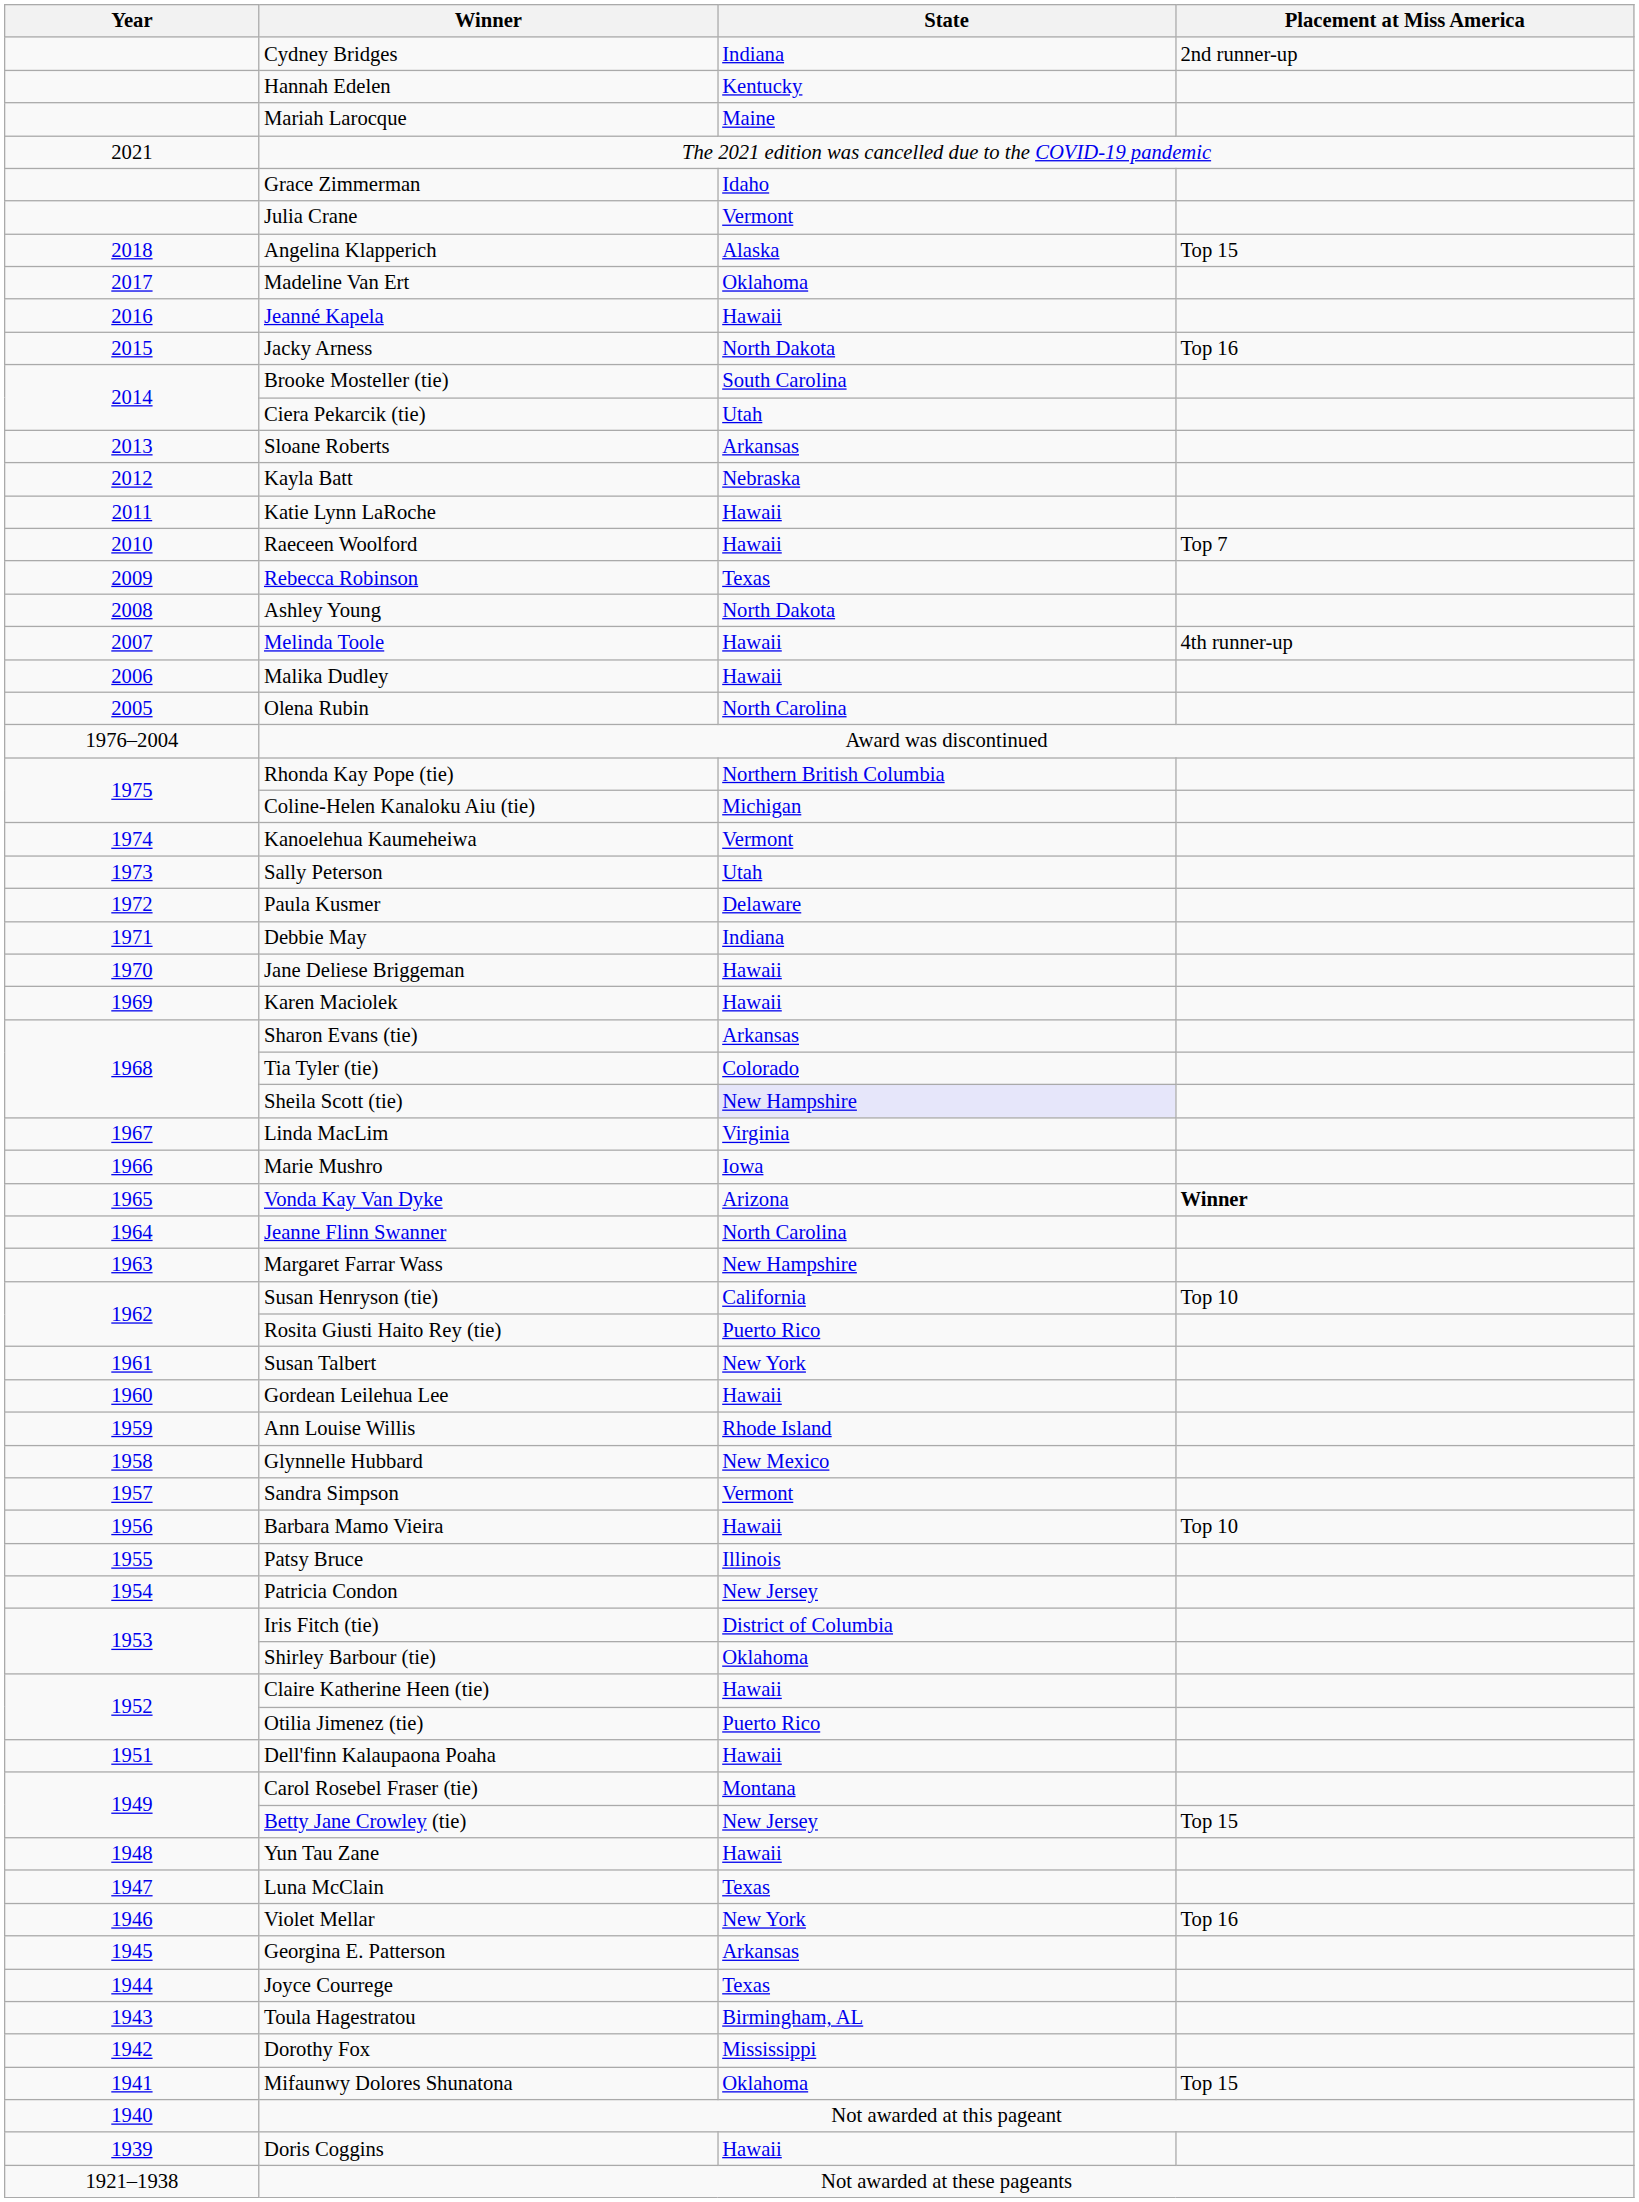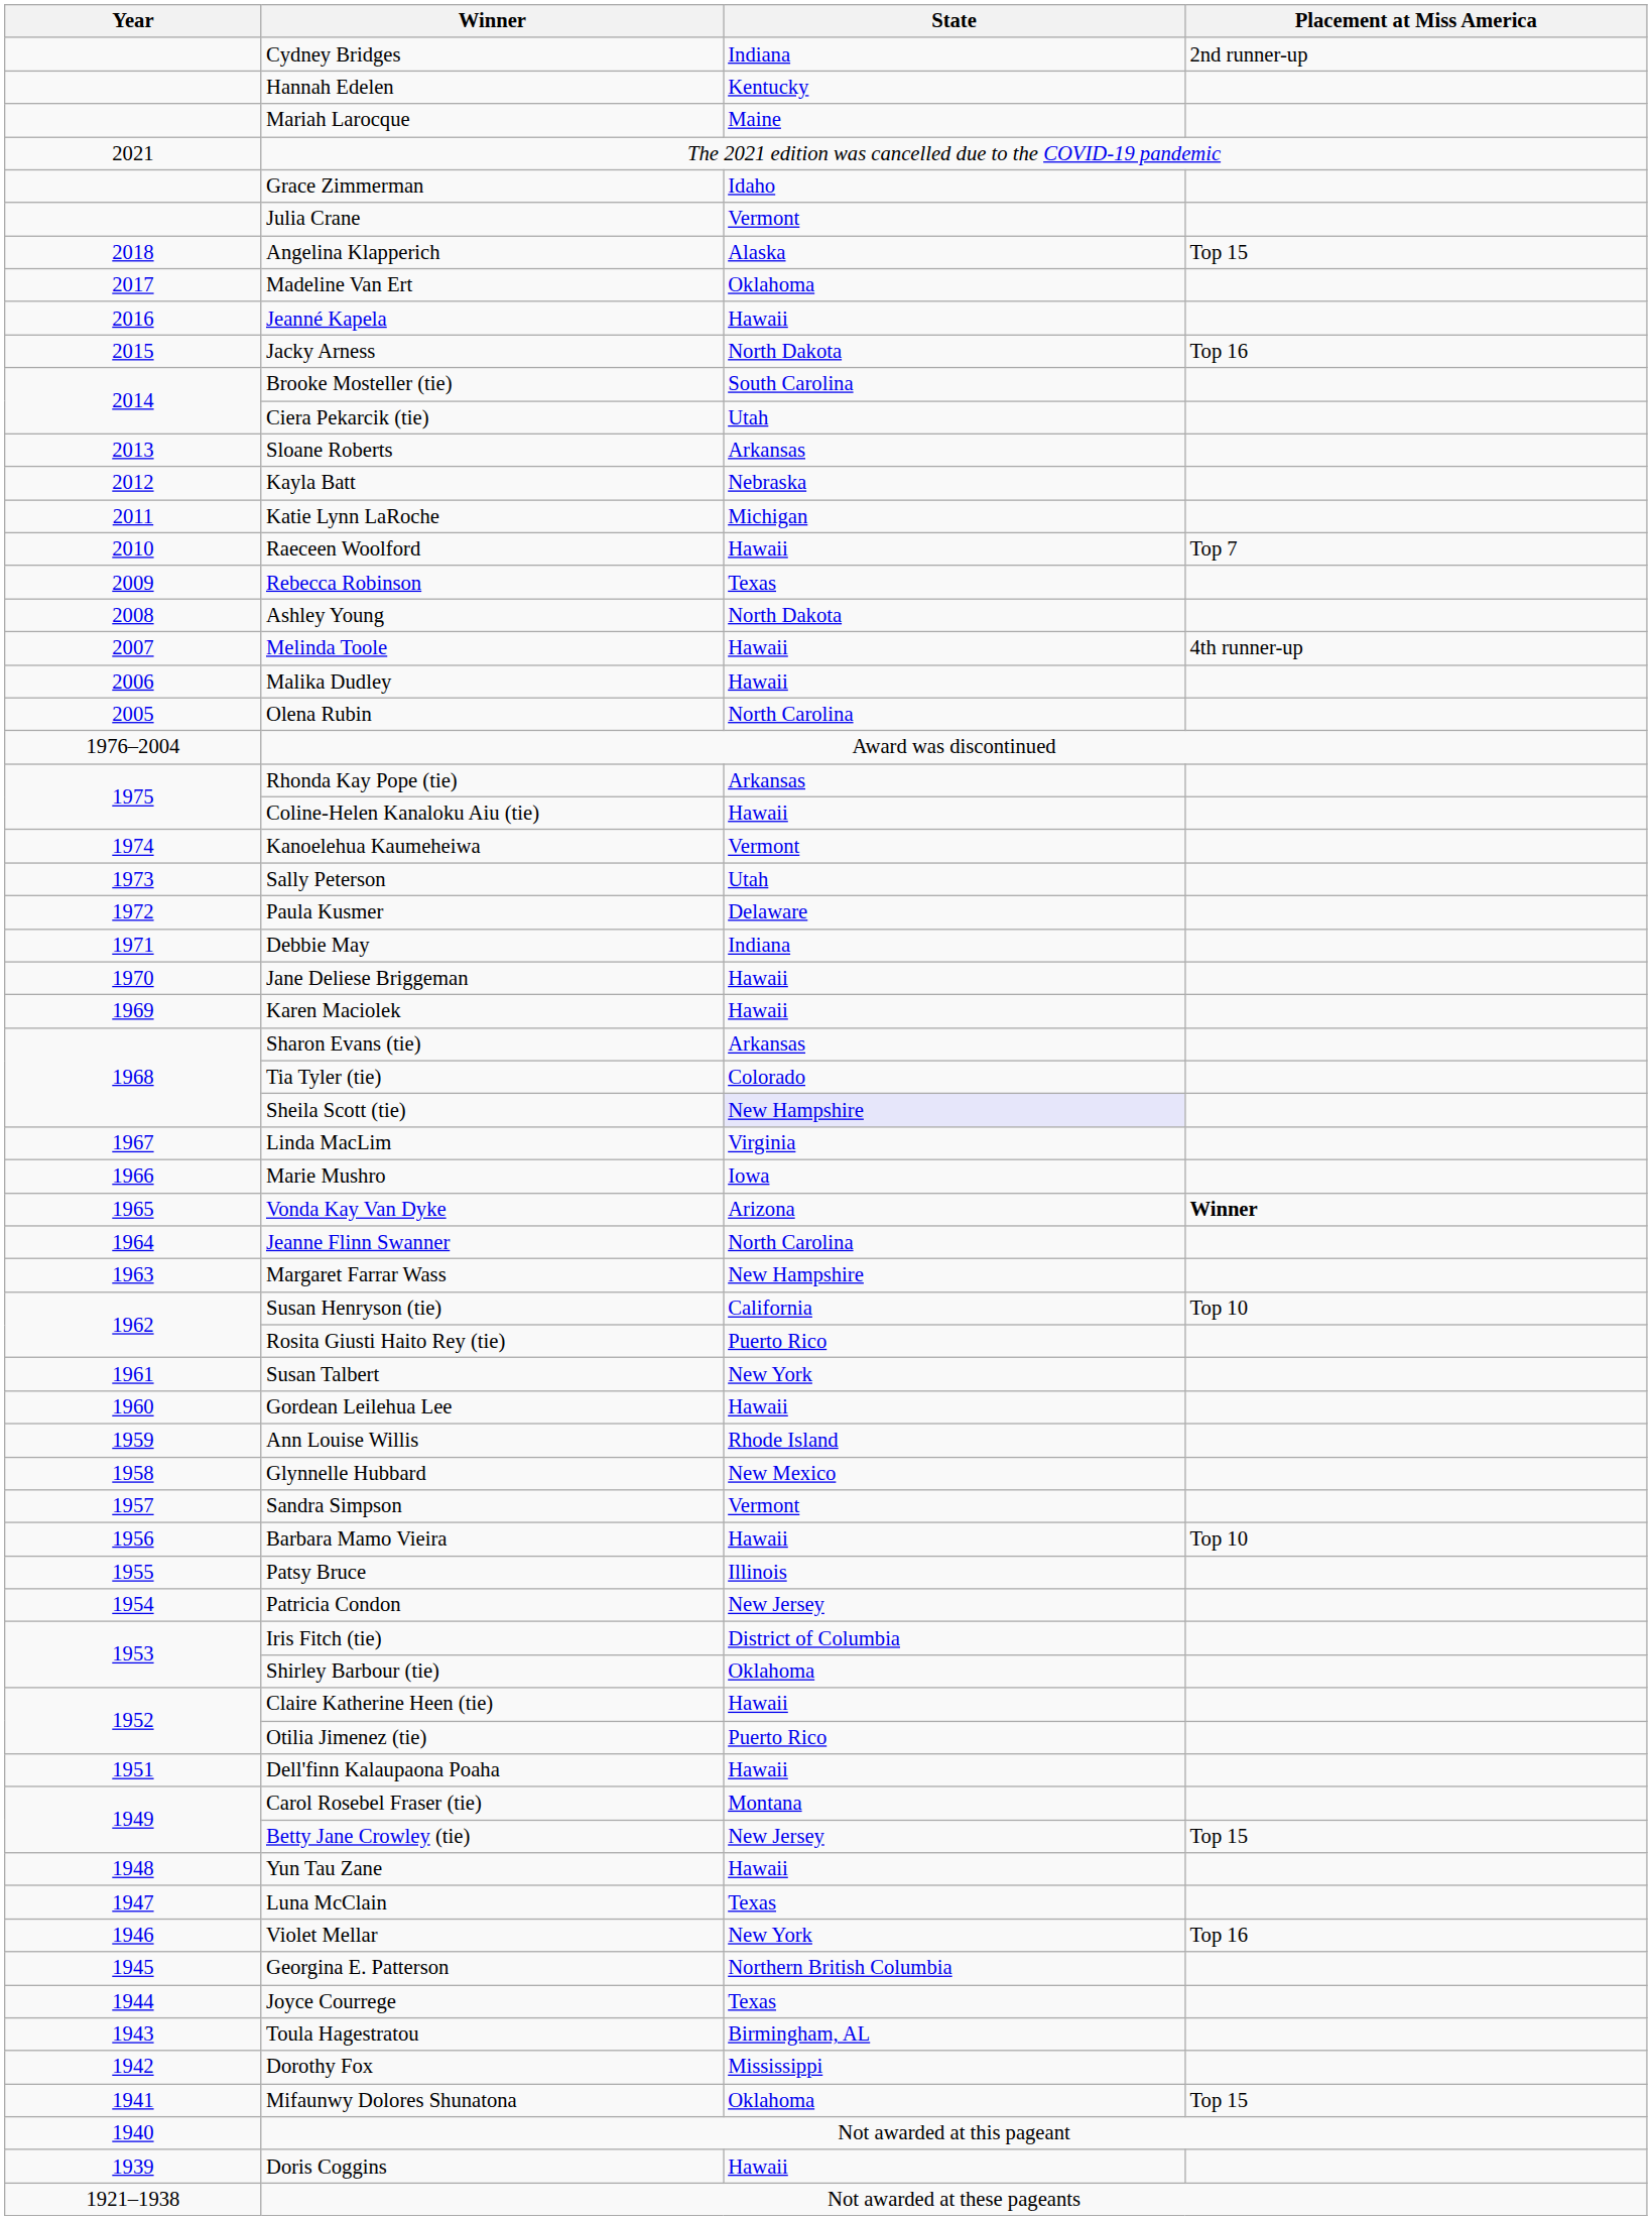 <table class="wikitable sortable collapsible" style="width:100%">
 <tr>
 <th width=10%>Year</th>
 <th width=18%>Winner</th>
 <th width=18%>State</th>
 <th width=18%>Placement at Miss America</th>
 </tr>
 <tr>
 <td></td>
 <td>Cydney Bridges</td>
 <td><a href='#'>Indiana</a></td>
 <td>2nd runner-up</td>
 </tr>
 <tr>
 <td></td>
 <td>Hannah Edelen</td>
 <td><a href='#'>Kentucky</a></td>
 <td></td>
 </tr>
 <tr>
 <td></td>
 <td>Mariah Larocque</td>
 <td><a href='#'>Maine</a></td>
 <td></td>
 </tr>
 <tr>
 <td align="center">2021</td>
 <td colspan="3" align="center"><em>The 2021 edition was cancelled due to the <a href='#'>COVID-19 pandemic</a></em></td>
 </tr>
 <tr>
 <td></td>
 <td>Grace Zimmerman</td>
 <td><a href='#'>Idaho</a></td>
 <td></td>
 </tr>
 <tr>
 <td></td>
 <td>Julia Crane</td>
 <td><a href='#'>Vermont</a></td>
 <td></td>
 </tr>
 <tr>
 <td style="text-align:center;"><a href='#'>2018</a></td>
 <td>Angelina Klapperich</td>
 <td><a href='#'>Alaska</a></td>
 <td>Top 15</td>
 </tr>
 <tr>
 <td style="text-align:center;"><a href='#'>2017</a></td>
 <td>Madeline Van Ert</td>
 <td><a href='#'>Oklahoma</a></td>
 <td></td>
 </tr>
 <tr>
 <td style="text-align:center;"><a href='#'>2016</a></td>
 <td><a href='#'>Jeanné Kapela</a></td>
 <td><a href='#'>Hawaii</a></td>
 <td></td>
 </tr>
 <tr>
 <td style="text-align:center;"><a href='#'>2015</a></td>
 <td>Jacky Arness</td>
 <td><a href='#'>North Dakota</a></td>
 <td>Top 16</td>
 </tr>
 <tr>
 <td rowspan=2 style="text-align:center;"><a href='#'>2014</a></td>
 <td>Brooke Mosteller (tie)</td>
 <td><a href='#'>South Carolina</a></td>
 <td></td>
 </tr>
 <tr>
 <td>Ciera Pekarcik (tie)</td>
 <td><a href='#'>Utah</a></td>
 <td></td>
 </tr>
 <tr>
 <td style="text-align:center;"><a href='#'>2013</a></td>
 <td>Sloane Roberts</td>
 <td><a href='#'>Arkansas</a></td>
 <td></td>
 </tr>
 <tr>
 <td style="text-align:center;"><a href='#'>2012</a></td>
 <td>Kayla Batt</td>
 <td><a href='#'>Nebraska</a></td>
 <td></td>
 </tr>
 <tr>
 <td style="text-align:center;"><a href='#'>2011</a></td>
 <td>Katie Lynn LaRoche</td>
-<td><a href='#'>Hawaii</a></td>
+<td><a href='#'>Michigan</a></td>
 <td></td>
 </tr>
 <tr>
 <td style="text-align:center;"><a href='#'>2010</a></td>
 <td>Raeceen Woolford</td>
 <td><a href='#'>Hawaii</a></td>
 <td>Top 7</td>
 </tr>
 <tr>
 <td style="text-align:center;"><a href='#'>2009</a></td>
 <td><a href='#'>Rebecca Robinson</a></td>
 <td><a href='#'>Texas</a></td>
 <td></td>
 </tr>
 <tr>
 <td style="text-align:center;"><a href='#'>2008</a></td>
 <td>Ashley Young</td>
 <td><a href='#'>North Dakota</a></td>
 <td></td>
 </tr>
 <tr>
 <td style="text-align:center;"><a href='#'>2007</a></td>
 <td><a href='#'>Melinda Toole</a></td>
 <td><a href='#'>Hawaii</a></td>
 <td>4th runner-up</td>
 </tr>
 <tr>
 <td style="text-align:center;"><a href='#'>2006</a></td>
 <td>Malika Dudley</td>
 <td><a href='#'>Hawaii</a></td>
 <td></td>
 </tr>
 <tr>
 <td style="text-align:center;"><a href='#'>2005</a></td>
 <td>Olena Rubin</td>
 <td><a href='#'>North Carolina</a></td>
 <td></td>
 </tr>
 <tr>
 <td style="text-align:center;">1976–2004</td>
 <td rowspan="1" colspan="3" style="text-align:center;">Award was discontinued</td>
 </tr>
 <tr>
 <td rowspan=2 style="text-align:center;"><a href='#'>1975</a></td>
 <td>Rhonda Kay Pope (tie)</td>
-<td><a href='#'>Northern British Columbia</a></td>
+<td><a href='#'>Arkansas</a></td>
 <td></td>
 </tr>
 <tr>
 <td>Coline-Helen Kanaloku Aiu (tie)</td>
-<td><a href='#'>Michigan</a></td>
+<td><a href='#'>Hawaii</a></td>
 <td></td>
 </tr>
 <tr>
 <td style="text-align:center;"><a href='#'>1974</a></td>
 <td>Kanoelehua Kaumeheiwa</td>
 <td><a href='#'>Vermont</a></td>
 <td></td>
 </tr>
 <tr>
 <td style="text-align:center;"><a href='#'>1973</a></td>
 <td>Sally Peterson</td>
 <td><a href='#'>Utah</a></td>
 <td></td>
 </tr>
 <tr>
 <td style="text-align:center;"><a href='#'>1972</a></td>
 <td>Paula Kusmer</td>
 <td><a href='#'>Delaware</a></td>
 <td></td>
 </tr>
 <tr>
 <td style="text-align:center;"><a href='#'>1971</a></td>
 <td>Debbie May</td>
 <td><a href='#'>Indiana</a></td>
 <td></td>
 </tr>
 <tr>
 <td style="text-align:center;"><a href='#'>1970</a></td>
 <td>Jane Deliese Briggeman</td>
 <td><a href='#'>Hawaii</a></td>
 <td></td>
 </tr>
 <tr>
 <td style="text-align:center;"><a href='#'>1969</a></td>
 <td>Karen Maciolek</td>
 <td><a href='#'>Hawaii</a></td>
 <td></td>
 </tr>
 <tr>
 <td rowspan=3 style="text-align:center;"><a href='#'>1968</a></td>
 <td>Sharon Evans (tie)</td>
 <td><a href='#'>Arkansas</a></td>
 <td></td>
 </tr>
 <tr>
 <td>Tia Tyler (tie)</td>
 <td><a href='#'>Colorado</a></td>
 <td></td>
 </tr>
 <tr>
 <td>Sheila Scott (tie)</td>
 <td style="background: lavender;"><a href='#'>New Hampshire</a></td>
 <td></td>
 </tr>
 <tr>
 <td style="text-align:center;"><a href='#'>1967</a></td>
 <td>Linda MacLim</td>
 <td><a href='#'>Virginia</a></td>
 <td></td>
 </tr>
 <tr>
 <td style="text-align:center;"><a href='#'>1966</a></td>
 <td>Marie Mushro</td>
 <td><a href='#'>Iowa</a></td>
 <td></td>
 </tr>
 <tr>
 <td style="text-align:center;"><a href='#'>1965</a></td>
 <td><a href='#'>Vonda Kay Van Dyke</a></td>
 <td><a href='#'>Arizona</a></td>
 <td><strong>Winner</strong></td>
 </tr>
 <tr>
 <td style="text-align:center;"><a href='#'>1964</a></td>
 <td><a href='#'>Jeanne Flinn Swanner</a></td>
 <td><a href='#'>North Carolina</a></td>
 <td></td>
 </tr>
 <tr>
 <td style="text-align:center;"><a href='#'>1963</a></td>
 <td>Margaret Farrar Wass</td>
 <td><a href='#'>New Hampshire</a></td>
 <td></td>
 </tr>
 <tr>
 <td rowspan=2 style="text-align:center;"><a href='#'>1962</a></td>
 <td>Susan Henryson (tie)</td>
 <td><a href='#'>California</a></td>
 <td>Top 10</td>
 </tr>
 <tr>
 <td>Rosita Giusti Haito Rey (tie)</td>
 <td><a href='#'>Puerto Rico</a></td>
 <td></td>
 </tr>
 <tr>
 <td style="text-align:center;"><a href='#'>1961</a></td>
 <td>Susan Talbert</td>
 <td><a href='#'>New York</a></td>
 <td></td>
 </tr>
 <tr>
 <td style="text-align:center;"><a href='#'>1960</a></td>
 <td>Gordean Leilehua Lee</td>
 <td><a href='#'>Hawaii</a></td>
 <td></td>
 </tr>
 <tr>
 <td style="text-align:center;"><a href='#'>1959</a></td>
 <td>Ann Louise Willis</td>
 <td><a href='#'>Rhode Island</a></td>
 <td></td>
 </tr>
 <tr>
 <td style="text-align:center;"><a href='#'>1958</a></td>
 <td>Glynnelle Hubbard</td>
 <td><a href='#'>New Mexico</a></td>
 <td></td>
 </tr>
 <tr>
 <td style="text-align:center;"><a href='#'>1957</a></td>
 <td>Sandra Simpson</td>
 <td><a href='#'>Vermont</a></td>
 <td></td>
 </tr>
 <tr>
 <td style="text-align:center;"><a href='#'>1956</a></td>
 <td>Barbara Mamo Vieira</td>
 <td><a href='#'>Hawaii</a></td>
 <td>Top 10</td>
 </tr>
 <tr>
 <td style="text-align:center;"><a href='#'>1955</a></td>
 <td>Patsy Bruce</td>
 <td><a href='#'>Illinois</a></td>
 <td></td>
 </tr>
 <tr>
 <td style="text-align:center;"><a href='#'>1954</a></td>
 <td>Patricia Condon</td>
 <td><a href='#'>New Jersey</a></td>
 <td></td>
 </tr>
 <tr>
 <td rowspan=2 style="text-align:center;"><a href='#'>1953</a></td>
 <td>Iris Fitch (tie)</td>
 <td><a href='#'>District of Columbia</a></td>
 <td></td>
 </tr>
 <tr>
 <td>Shirley Barbour (tie)</td>
 <td><a href='#'>Oklahoma</a></td>
 <td></td>
 </tr>
 <tr>
 <td rowspan=2 style="text-align:center;"><a href='#'>1952</a></td>
 <td>Claire Katherine Heen (tie)</td>
 <td><a href='#'>Hawaii</a></td>
 <td></td>
 </tr>
 <tr>
 <td>Otilia Jimenez (tie)</td>
 <td><a href='#'>Puerto Rico</a></td>
 <td></td>
 </tr>
 <tr>
 <td style="text-align:center;"><a href='#'>1951</a></td>
 <td>Dell'finn Kalaupaona Poaha</td>
 <td><a href='#'>Hawaii</a></td>
 <td></td>
 </tr>
 <tr>
 <td rowspan=2 style="text-align:center;"><a href='#'>1949</a></td>
 <td>Carol Rosebel Fraser (tie)</td>
 <td><a href='#'>Montana</a></td>
 <td></td>
 </tr>
 <tr>
 <td><a href='#'>Betty Jane Crowley</a> (tie)</td>
 <td><a href='#'>New Jersey</a></td>
 <td>Top 15</td>
 </tr>
 <tr>
 <td style="text-align:center;"><a href='#'>1948</a></td>
 <td>Yun Tau Zane</td>
 <td><a href='#'>Hawaii</a></td>
 <td></td>
 </tr>
 <tr>
 <td style="text-align:center;"><a href='#'>1947</a></td>
 <td>Luna McClain</td>
 <td><a href='#'>Texas</a></td>
 <td></td>
 </tr>
 <tr>
 <td style="text-align:center;"><a href='#'>1946</a></td>
 <td>Violet Mellar</td>
 <td><a href='#'>New York</a></td>
 <td>Top 16</td>
 </tr>
 <tr>
 <td style="text-align:center;"><a href='#'>1945</a></td>
 <td>Georgina E. Patterson</td>
-<td><a href='#'>Arkansas</a></td>
+<td><a href='#'>Northern British Columbia</a></td>
 <td></td>
 </tr>
 <tr>
 <td style="text-align:center;"><a href='#'>1944</a></td>
 <td>Joyce Courrege</td>
 <td><a href='#'>Texas</a></td>
 <td></td>
 </tr>
 <tr>
 <td style="text-align:center;"><a href='#'>1943</a></td>
 <td>Toula Hagestratou</td>
 <td><a href='#'>Birmingham, AL</a></td>
 <td></td>
 </tr>
 <tr>
 <td style="text-align:center;"><a href='#'>1942</a></td>
 <td>Dorothy Fox</td>
 <td><a href='#'>Mississippi</a></td>
 <td></td>
 </tr>
 <tr>
 <td style="text-align:center;"><a href='#'>1941</a></td>
 <td>Mifaunwy Dolores Shunatona</td>
 <td><a href='#'>Oklahoma</a></td>
 <td>Top 15</td>
 </tr>
 <tr>
 <td style="text-align:center;"><a href='#'>1940</a></td>
 <td rowspan="1" colspan="3" style="text-align:center;">Not awarded at this pageant</td>
 </tr>
 <tr>
 <td style="text-align:center;"><a href='#'>1939</a></td>
 <td>Doris Coggins</td>
 <td><a href='#'>Hawaii</a></td>
 <td></td>
 </tr>
 <tr>
 <td style="text-align:center;">1921–1938</td>
 <td rowspan="1" colspan="3" style="text-align:center;">Not awarded at these pageants</td>
 </tr>
 </table>
